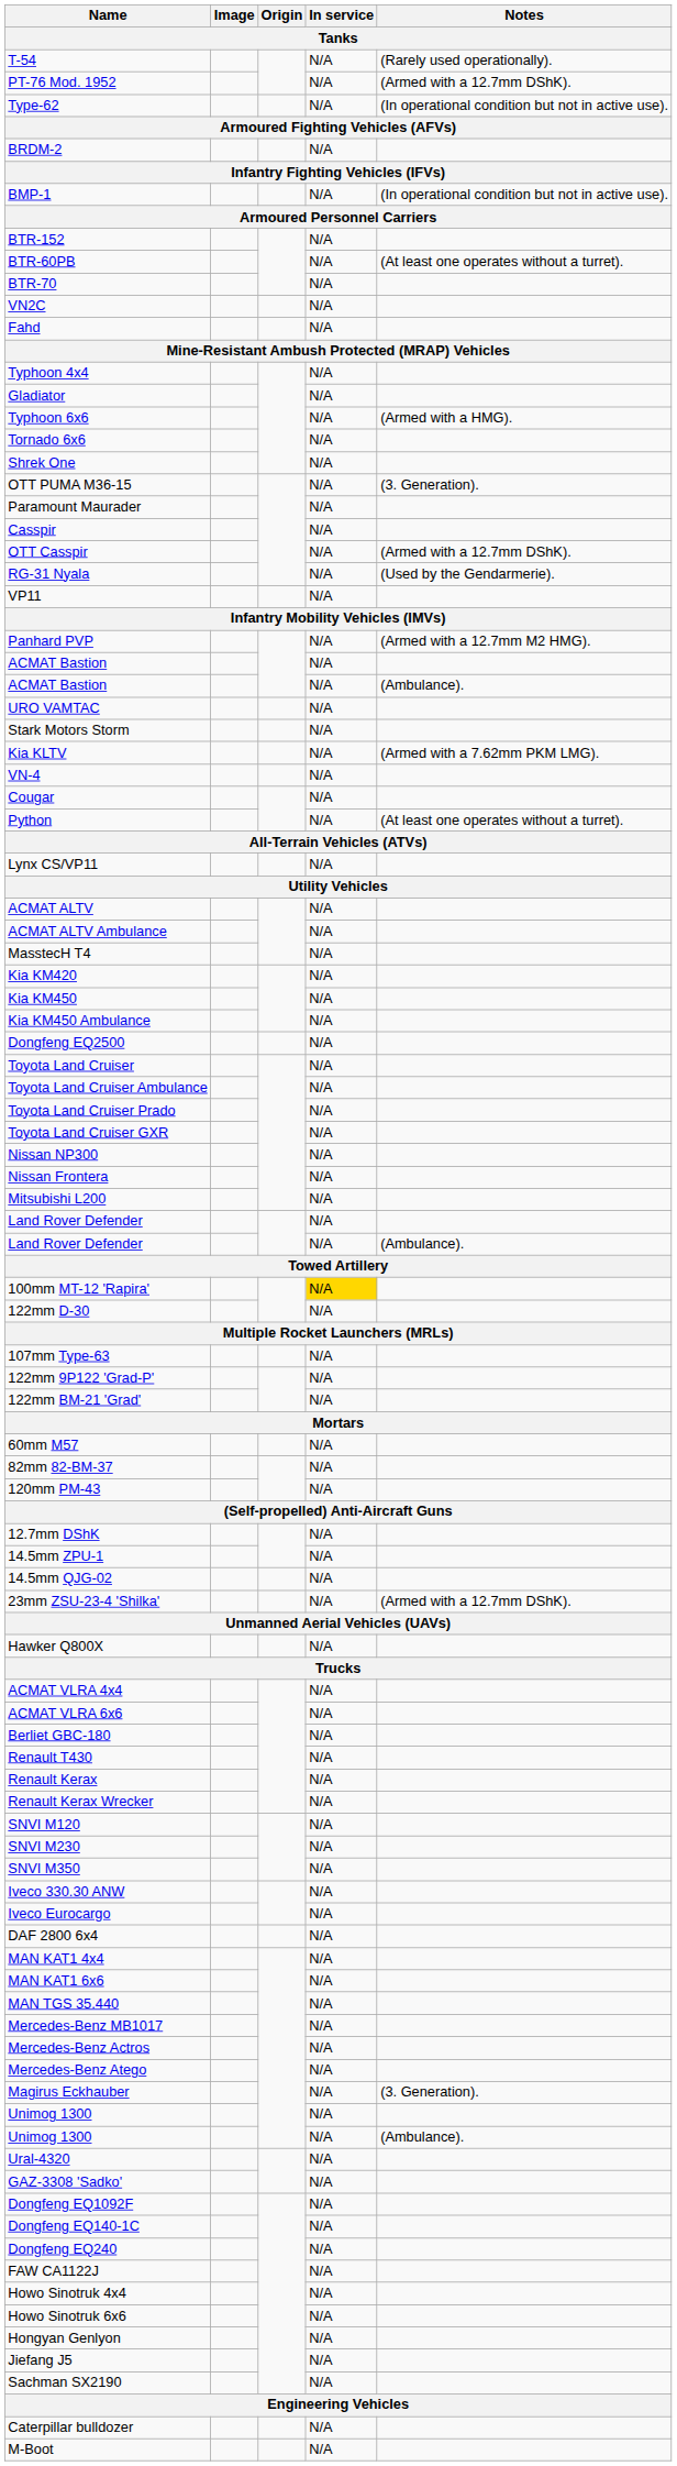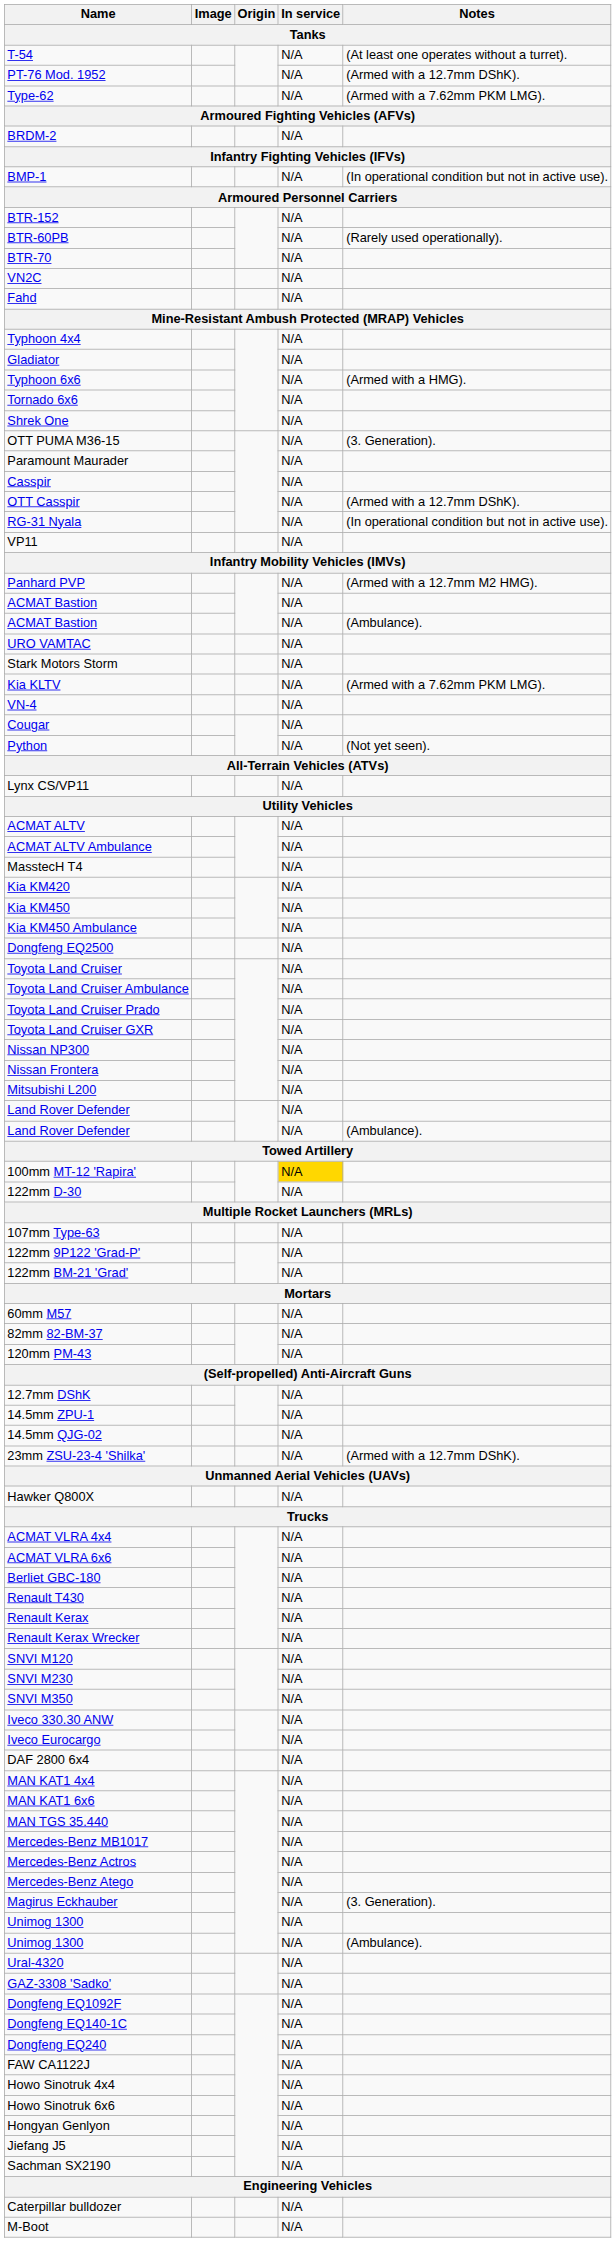 <table class="wikitable">
 <tr>
 <th>Name</th>
 <th>Image</th>
 <th>Origin</th>
 <th>In service</th>
 <th>Notes</th>
 </tr>
 <tr>
 <th colspan="5">Tanks</th>
 </tr>
 <tr>
 <td><a href='#'>T-54</a></td>
 <td></td>
 <td rowspan="2"></td>
 <td>N/A</td>
-<td>(Rarely used operationally).</td>
+<td>(At least one operates without a turret).</td>
 </tr>
 <tr>
 <td><a href='#'>PT-76 Mod. 1952</a></td>
 <td></td>
 <td>N/A</td>
 <td>(Armed with a 12.7mm DShK).</td>
 </tr>
 <tr>
 <td><a href='#'>Type-62</a></td>
 <td></td>
 <td></td>
 <td>N/A</td>
-<td>(In operational condition but not in active use).</td>
+<td>(Armed with a 7.62mm PKM LMG).</td>
 </tr>
 <tr>
 <th colspan="5">Armoured Fighting Vehicles (AFVs)</th>
 </tr>
 <tr>
 <td><a href='#'>BRDM-2</a></td>
 <td></td>
 <td></td>
 <td>N/A</td>
 <td></td>
 </tr>
 <tr>
 <th colspan="5">Infantry Fighting Vehicles (IFVs)</th>
 </tr>
 <tr>
 <td><a href='#'>BMP-1</a></td>
 <td></td>
 <td></td>
 <td>N/A</td>
 <td>(In operational condition but not in active use).</td>
 </tr>
 <tr>
 <th colspan="5">Armoured Personnel Carriers</th>
 </tr>
 <tr>
 <td><a href='#'>BTR-152</a></td>
 <td></td>
 <td rowspan="3"></td>
 <td>N/A</td>
 <td></td>
 </tr>
 <tr>
 <td><a href='#'>BTR-60PB</a></td>
 <td></td>
 <td>N/A</td>
-<td>(At least one operates without a turret).</td>
+<td>(Rarely used operationally).</td>
 </tr>
 <tr>
 <td><a href='#'>BTR-70</a></td>
 <td></td>
 <td>N/A</td>
 <td></td>
 </tr>
 <tr>
 <td><a href='#'>VN2C</a></td>
 <td></td>
 <td></td>
 <td>N/A</td>
 <td></td>
 </tr>
 <tr>
 <td><a href='#'>Fahd</a></td>
 <td></td>
 <td></td>
 <td>N/A</td>
 <td></td>
 </tr>
 <tr>
 <th colspan="5">Mine-Resistant Ambush Protected (MRAP) Vehicles</th>
 </tr>
 <tr>
 <td><a href='#'>Typhoon 4x4</a></td>
 <td></td>
 <td rowspan="5"></td>
 <td>N/A</td>
 <td></td>
 </tr>
 <tr>
 <td><a href='#'>Gladiator</a></td>
 <td></td>
 <td>N/A</td>
 <td></td>
 </tr>
 <tr>
 <td><a href='#'>Typhoon 6x6</a></td>
 <td></td>
 <td>N/A</td>
 <td>(Armed with a HMG).</td>
 </tr>
 <tr>
 <td><a href='#'>Tornado 6x6</a></td>
 <td></td>
 <td>N/A</td>
 <td></td>
 </tr>
 <tr>
 <td><a href='#'>Shrek One</a></td>
 <td></td>
 <td>N/A</td>
 <td></td>
 </tr>
 <tr>
 <td>OTT PUMA M36-15</td>
 <td></td>
 <td rowspan="5"></td>
 <td>N/A</td>
 <td>(3. Generation).</td>
 </tr>
 <tr>
 <td>Paramount Maurader</td>
 <td></td>
 <td>N/A</td>
 <td></td>
 </tr>
 <tr>
 <td><a href='#'>Casspir</a></td>
 <td></td>
 <td>N/A</td>
 <td></td>
 </tr>
 <tr>
 <td><a href='#'>OTT Casspir</a></td>
 <td></td>
 <td>N/A</td>
 <td>(Armed with a 12.7mm DShK).</td>
 </tr>
 <tr>
 <td><a href='#'>RG-31 Nyala</a></td>
 <td></td>
 <td>N/A</td>
-<td>(Used by the Gendarmerie).</td>
+<td>(In operational condition but not in active use).</td>
 </tr>
 <tr>
 <td>VP11</td>
 <td></td>
 <td></td>
 <td>N/A</td>
 <td></td>
 </tr>
 <tr>
 <th colspan="5">Infantry Mobility Vehicles (IMVs)</th>
 </tr>
 <tr>
 <td><a href='#'>Panhard PVP</a></td>
 <td></td>
 <td rowspan="3"></td>
 <td>N/A</td>
 <td>(Armed with a 12.7mm M2 HMG).</td>
 </tr>
 <tr>
 <td><a href='#'>ACMAT Bastion</a></td>
 <td></td>
 <td>N/A</td>
 <td></td>
 </tr>
 <tr>
 <td><a href='#'>ACMAT Bastion</a></td>
 <td></td>
 <td>N/A</td>
 <td>(Ambulance).</td>
 </tr>
 <tr>
 <td><a href='#'>URO VAMTAC</a></td>
 <td></td>
 <td></td>
 <td>N/A</td>
 <td></td>
 </tr>
 <tr>
 <td>Stark Motors Storm</td>
 <td></td>
 <td></td>
 <td>N/A</td>
 <td></td>
 </tr>
 <tr>
 <td><a href='#'>Kia KLTV</a></td>
 <td></td>
 <td></td>
 <td>N/A</td>
 <td>(Armed with a 7.62mm PKM LMG).</td>
 </tr>
 <tr>
 <td><a href='#'>VN-4</a></td>
 <td></td>
 <td></td>
 <td>N/A</td>
 <td></td>
 </tr>
 <tr>
 <td><a href='#'>Cougar</a></td>
 <td></td>
 <td rowspan="2"></td>
 <td>N/A</td>
 <td></td>
 </tr>
 <tr>
 <td><a href='#'>Python</a></td>
 <td></td>
 <td>N/A</td>
-<td>(At least one operates without a turret).</td>
+<td>(Not yet seen).</td>
 </tr>
 <tr>
 <th colspan="5">All-Terrain Vehicles (ATVs)</th>
 </tr>
 <tr>
 <td>Lynx CS/VP11</td>
 <td></td>
 <td></td>
 <td>N/A</td>
 <td></td>
 </tr>
 <tr>
 <th colspan="5">Utility Vehicles</th>
 </tr>
 <tr>
 <td><a href='#'>ACMAT ALTV</a></td>
 <td></td>
 <td rowspan="3"></td>
 <td>N/A</td>
 <td></td>
 </tr>
 <tr>
 <td><a href='#'>ACMAT ALTV Ambulance</a></td>
 <td></td>
 <td>N/A</td>
 <td></td>
 </tr>
 <tr>
 <td>MasstecH T4</td>
 <td></td>
 <td>N/A</td>
 <td></td>
 </tr>
 <tr>
 <td><a href='#'>Kia KM420</a></td>
 <td></td>
 <td rowspan="3"></td>
 <td>N/A</td>
 <td></td>
 </tr>
 <tr>
 <td><a href='#'>Kia KM450</a></td>
 <td></td>
 <td>N/A</td>
 <td></td>
 </tr>
 <tr>
 <td><a href='#'>Kia KM450 Ambulance</a></td>
 <td></td>
 <td>N/A</td>
 <td></td>
 </tr>
 <tr>
 <td><a href='#'>Dongfeng EQ2500</a></td>
 <td></td>
 <td></td>
 <td>N/A</td>
 <td></td>
 </tr>
 <tr>
 <td><a href='#'>Toyota Land Cruiser</a></td>
 <td></td>
 <td rowspan="7"></td>
 <td>N/A</td>
 <td></td>
 </tr>
 <tr>
 <td><a href='#'>Toyota Land Cruiser Ambulance</a></td>
 <td></td>
 <td>N/A</td>
 <td></td>
 </tr>
 <tr>
 <td><a href='#'>Toyota Land Cruiser Prado</a></td>
 <td></td>
 <td>N/A</td>
 <td></td>
 </tr>
 <tr>
 <td><a href='#'>Toyota Land Cruiser GXR</a></td>
 <td></td>
 <td>N/A</td>
 <td></td>
 </tr>
 <tr>
 <td><a href='#'>Nissan NP300</a></td>
 <td></td>
 <td>N/A</td>
 <td></td>
 </tr>
 <tr>
 <td><a href='#'>Nissan Frontera</a></td>
 <td></td>
 <td>N/A</td>
 <td></td>
 </tr>
 <tr>
 <td><a href='#'>Mitsubishi L200</a></td>
 <td></td>
 <td>N/A</td>
 <td></td>
 </tr>
 <tr>
 <td><a href='#'>Land Rover Defender</a></td>
 <td></td>
 <td rowspan="2"></td>
 <td>N/A</td>
 <td></td>
 </tr>
 <tr>
 <td><a href='#'>Land Rover Defender</a></td>
 <td></td>
 <td>N/A</td>
 <td>(Ambulance).</td>
 </tr>
 <tr>
 <th colspan="5">Towed Artillery</th>
 </tr>
 <tr>
 <td>100mm <a href='#'>MT-12 'Rapira'</a></td>
 <td></td>
 <td rowspan="2"></td>
 <td style="background: gold;">N/A</td>
 <td></td>
 </tr>
 <tr>
 <td>122mm <a href='#'>D-30</a></td>
 <td></td>
 <td>N/A</td>
 <td></td>
 </tr>
 <tr>
 <th colspan="5">Multiple Rocket Launchers (MRLs)</th>
 </tr>
 <tr>
 <td>107mm <a href='#'>Type-63</a></td>
 <td></td>
 <td></td>
 <td>N/A</td>
 <td></td>
 </tr>
 <tr>
 <td>122mm <a href='#'>9P122 'Grad-P'</a></td>
 <td></td>
 <td rowspan="2"></td>
 <td>N/A</td>
 <td></td>
 </tr>
 <tr>
 <td>122mm <a href='#'>BM-21 'Grad'</a></td>
 <td></td>
 <td>N/A</td>
 <td></td>
 </tr>
 <tr>
 <th colspan="5">Mortars</th>
 </tr>
 <tr>
 <td>60mm <a href='#'>M57</a></td>
 <td></td>
 <td></td>
 <td>N/A</td>
 <td></td>
 </tr>
 <tr>
 <td>82mm <a href='#'>82-BM-37</a></td>
 <td></td>
 <td rowspan="2"></td>
 <td>N/A</td>
 <td></td>
 </tr>
 <tr>
 <td>120mm <a href='#'>PM-43</a></td>
 <td></td>
 <td>N/A</td>
 <td></td>
 </tr>
 <tr>
 <th colspan="5">(Self-propelled) Anti-Aircraft Guns</th>
 </tr>
 <tr>
 <td>12.7mm <a href='#'>DShK</a></td>
 <td></td>
 <td rowspan="2"></td>
 <td>N/A</td>
 <td></td>
 </tr>
 <tr>
 <td>14.5mm <a href='#'>ZPU-1</a></td>
 <td></td>
 <td>N/A</td>
 <td></td>
 </tr>
 <tr>
 <td>14.5mm <a href='#'>QJG-02</a></td>
 <td></td>
 <td></td>
 <td>N/A</td>
 <td></td>
 </tr>
 <tr>
 <td>23mm <a href='#'>ZSU-23-4 'Shilka'</a></td>
 <td></td>
 <td></td>
 <td>N/A</td>
 <td>(Armed with a 12.7mm DShK).</td>
 </tr>
 <tr>
 <th colspan="5">Unmanned Aerial Vehicles (UAVs)</th>
 </tr>
 <tr>
 <td>Hawker Q800X</td>
 <td></td>
 <td></td>
 <td>N/A</td>
 <td></td>
 </tr>
 <tr>
 <th colspan="5">Trucks</th>
 </tr>
 <tr>
 <td><a href='#'>ACMAT VLRA 4x4</a></td>
 <td></td>
 <td rowspan="6"></td>
 <td>N/A</td>
 <td></td>
 </tr>
 <tr>
 <td><a href='#'>ACMAT VLRA 6x6</a></td>
 <td></td>
 <td>N/A</td>
 <td></td>
 </tr>
 <tr>
 <td><a href='#'>Berliet GBC-180</a></td>
 <td></td>
 <td>N/A</td>
 <td></td>
 </tr>
 <tr>
 <td><a href='#'>Renault T430</a></td>
 <td></td>
 <td>N/A</td>
 <td></td>
 </tr>
 <tr>
 <td><a href='#'>Renault Kerax</a></td>
 <td></td>
 <td>N/A</td>
 <td></td>
 </tr>
 <tr>
 <td><a href='#'>Renault Kerax Wrecker</a></td>
 <td></td>
 <td>N/A</td>
 <td></td>
 </tr>
 <tr>
 <td><a href='#'>SNVI M120</a></td>
 <td></td>
 <td rowspan="3"></td>
 <td>N/A</td>
 <td></td>
 </tr>
 <tr>
 <td><a href='#'>SNVI M230</a></td>
 <td></td>
 <td>N/A</td>
 <td></td>
 </tr>
 <tr>
 <td><a href='#'>SNVI M350</a></td>
 <td></td>
 <td>N/A</td>
 <td></td>
 </tr>
 <tr>
 <td><a href='#'>Iveco 330.30 ANW</a></td>
 <td></td>
 <td rowspan="2"></td>
 <td>N/A</td>
 <td></td>
 </tr>
 <tr>
 <td><a href='#'>Iveco Eurocargo</a></td>
 <td></td>
 <td>N/A</td>
 <td></td>
 </tr>
 <tr>
 <td>DAF 2800 6x4</td>
 <td></td>
 <td></td>
 <td>N/A</td>
 <td></td>
 </tr>
 <tr>
 <td><a href='#'>MAN KAT1 4x4</a>  </td>
 <td></td>
 <td rowspan="9"></td>
 <td>N/A</td>
 <td></td>
 </tr>
 <tr>
 <td><a href='#'>MAN KAT1 6x6</a>  </td>
 <td></td>
 <td>N/A</td>
 <td></td>
 </tr>
 <tr>
 <td><a href='#'>MAN TGS 35.440</a>  </td>
 <td></td>
 <td>N/A</td>
 <td></td>
 </tr>
 <tr>
 <td><a href='#'>Mercedes-Benz MB1017</a>  </td>
 <td></td>
 <td>N/A</td>
 <td></td>
 </tr>
 <tr>
 <td><a href='#'>Mercedes-Benz Actros</a></td>
 <td></td>
 <td>N/A</td>
 <td></td>
 </tr>
 <tr>
 <td><a href='#'>Mercedes-Benz Atego</a></td>
 <td></td>
 <td>N/A</td>
 <td></td>
 </tr>
 <tr>
 <td><a href='#'>Magirus Eckhauber</a></td>
 <td></td>
 <td>N/A</td>
 <td>(3. Generation).</td>
 </tr>
 <tr>
 <td><a href='#'>Unimog 1300</a></td>
 <td></td>
 <td>N/A</td>
 <td></td>
 </tr>
 <tr>
 <td><a href='#'>Unimog 1300</a></td>
 <td></td>
 <td>N/A</td>
 <td>(Ambulance).</td>
 </tr>
 <tr>
 <td><a href='#'>Ural-4320</a></td>
 <td></td>
 <td rowspan="2"></td>
 <td>N/A</td>
 <td></td>
 </tr>
 <tr>
 <td><a href='#'>GAZ-3308 'Sadko'</a></td>
 <td></td>
 <td>N/A</td>
 <td></td>
 </tr>
 <tr>
 <td><a href='#'>Dongfeng EQ1092F</a></td>
 <td></td>
 <td rowspan="9"></td>
 <td>N/A</td>
 <td></td>
 </tr>
 <tr>
 <td><a href='#'>Dongfeng EQ140-1C</a></td>
 <td></td>
 <td>N/A</td>
 <td></td>
 </tr>
 <tr>
 <td><a href='#'>Dongfeng EQ240</a></td>
 <td></td>
 <td>N/A</td>
 <td></td>
 </tr>
 <tr>
 <td>FAW CA1122J</td>
 <td></td>
 <td>N/A</td>
 <td></td>
 </tr>
 <tr>
 <td>Howo Sinotruk 4x4</td>
 <td></td>
 <td>N/A</td>
 <td></td>
 </tr>
 <tr>
 <td>Howo Sinotruk 6x6</td>
 <td></td>
 <td>N/A</td>
 <td></td>
 </tr>
 <tr>
 <td>Hongyan Genlyon</td>
 <td></td>
 <td>N/A</td>
 <td></td>
 </tr>
 <tr>
 <td>Jiefang J5</td>
 <td></td>
 <td>N/A</td>
 <td></td>
 </tr>
 <tr>
 <td>Sachman SX2190</td>
 <td></td>
 <td>N/A</td>
 <td></td>
 </tr>
 <tr>
 <th colspan="5">Engineering Vehicles</th>
 </tr>
 <tr>
 <td>Caterpillar bulldozer</td>
 <td></td>
 <td></td>
 <td>N/A</td>
 <td></td>
 </tr>
 <tr>
 <td>M-Boot</td>
 <td></td>
 <td></td>
 <td>N/A</td>
 <td></td>
 </tr>
 </table>
